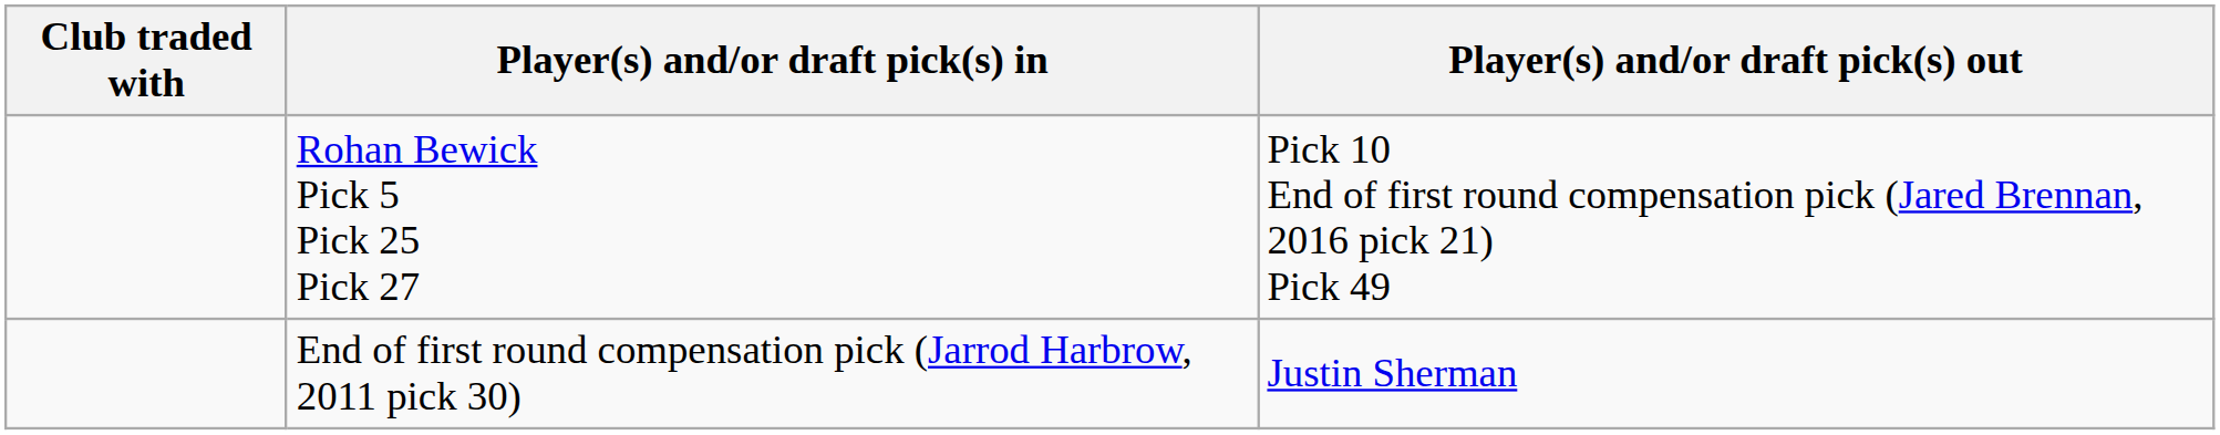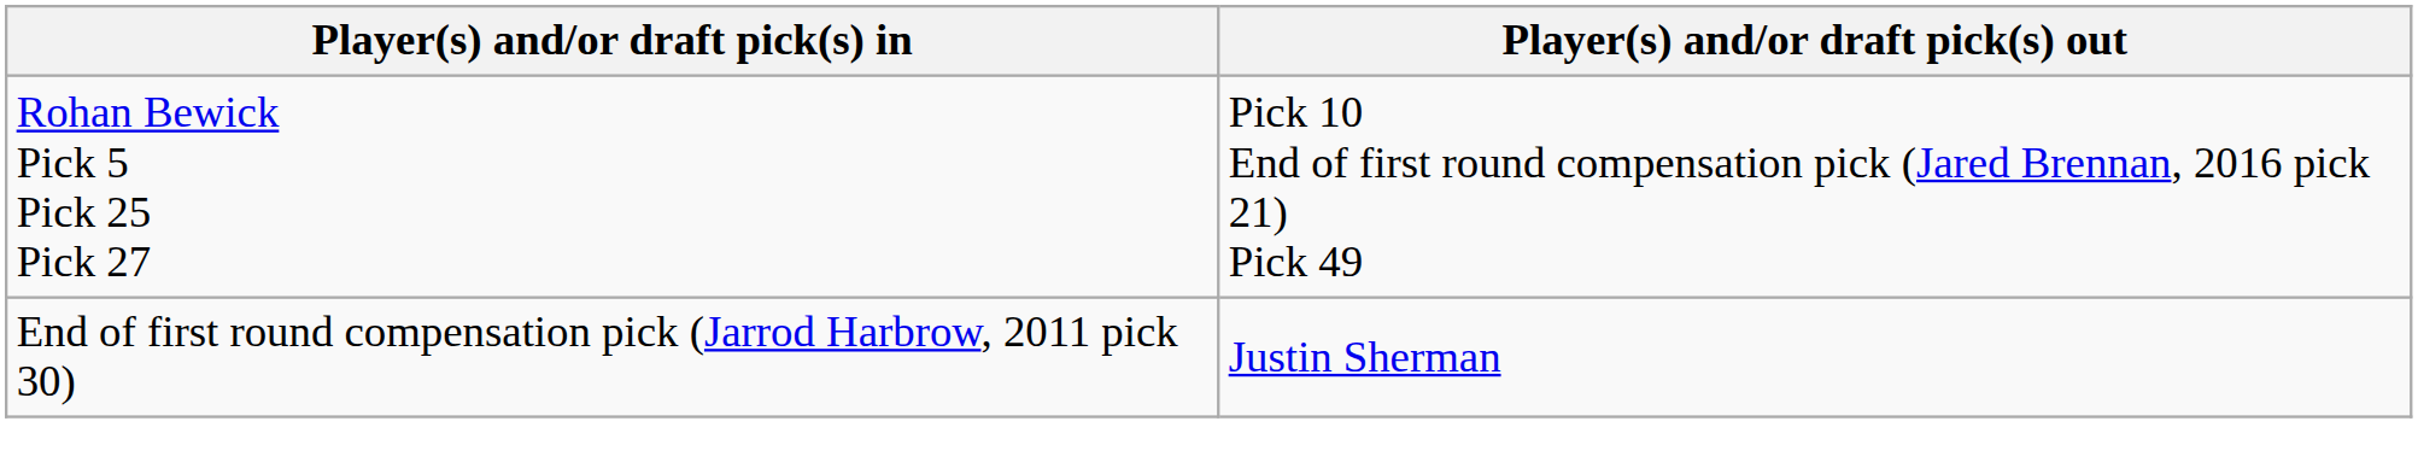 <table class="wikitable plainrowheaders">
 <tr>
-<th scope="col"><strong>Club traded with</strong></th>
 <th scope="col"><strong>Player(s) and/or draft pick(s) in</strong></th>
 <th scope="col"><strong>Player(s) and/or draft pick(s) out</strong></th>
 </tr>
 <tr>
-<td></td>
 <td><a href='#'>Rohan Bewick</a><br>Pick 5<br>Pick 25<br>Pick 27</td>
 <td>Pick 10<br>End of first round compensation pick (<a href='#'>Jared Brennan</a>, 2016 pick 21)<br>Pick 49</td>
 </tr>
 <tr>
-<td></td>
 <td>End of first round compensation pick (<a href='#'>Jarrod Harbrow</a>, 2011 pick 30)</td>
 <td><a href='#'>Justin Sherman</a></td>
 </tr>
 </table>
